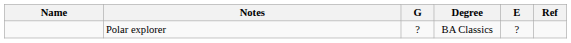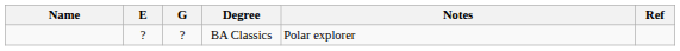 <table class="wikitable sortable">
 <tr>
 <th scope="column" width="15%">Name</th>
-<th scope="column" width="45%" class="unsortable">Notes</th>
+<th scope="column" width="5%" class="unsortable">E</th>
 <th scope="column" width="5%" class="unsortable">G</th>
 <th scope="column" width="10%" class="unsortable">Degree</th>
-<th scope="column" width="5%" class="unsortable">E</th>
+<th scope="column" width="45%" class="unsortable">Notes</th>
 <th scope="column" width="5%" class="unsortable">Ref</th>
 </tr>
 <tr valign="top">
 <td></td>
-<td>Polar explorer</td>
+<td align="center">?</td>
 <td align="center">?</td>
 <td align="center">BA Classics</td>
-<td align="center">?</td>
+<td>Polar explorer</td>
 <td align="center"></td>
 </tr>
 </table>
